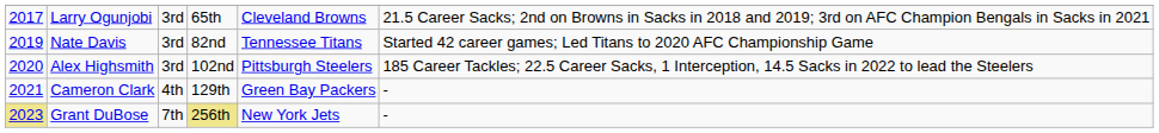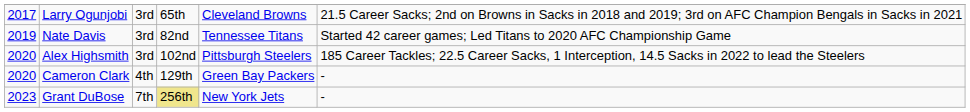 <table class="wikitable">
 <tr>
 </tr>
 <tr>
 <td><a href='#'>2017</a></td>
 <td><a href='#'>Larry Ogunjobi</a></td>
 <td>3rd</td>
 <td>65th</td>
 <td><a href='#'>Cleveland Browns</a></td>
 <td>21.5 Career Sacks; 2nd on Browns in Sacks in 2018 and 2019; 3rd on AFC Champion Bengals in Sacks in 2021</td>
 </tr>
 <tr>
 <td><a href='#'>2019</a></td>
 <td><a href='#'>Nate Davis</a></td>
 <td>3rd</td>
 <td>82nd</td>
 <td><a href='#'>Tennessee Titans</a></td>
 <td>Started 42 career games; Led Titans to 2020 AFC Championship Game</td>
 </tr>
 <tr>
 <td><a href='#'>2020</a></td>
 <td><a href='#'>Alex Highsmith</a></td>
 <td>3rd</td>
 <td>102nd</td>
 <td><a href='#'>Pittsburgh Steelers</a></td>
 <td>185 Career Tackles; 22.5 Career Sacks, 1 Interception, 14.5 Sacks in 2022 to lead the Steelers</td>
 </tr>
 <tr>
-<td><a href='#'>2021</a></td>
+<td><a href='#'>2020</a></td>
 <td><a href='#'>Cameron Clark</a></td>
 <td>4th</td>
 <td>129th</td>
 <td><a href='#'>Green Bay Packers</a></td>
 <td>-</td>
 </tr>
 <tr>
-<td style="background: khaki;"><a href='#'>2023</a></td>
+<td><a href='#'>2023</a></td>
 <td><a href='#'>Grant DuBose</a></td>
 <td>7th</td>
 <td style="background: khaki;">256th</td>
 <td><a href='#'>New York Jets</a></td>
 <td>-</td>
 </tr>
 </table>
